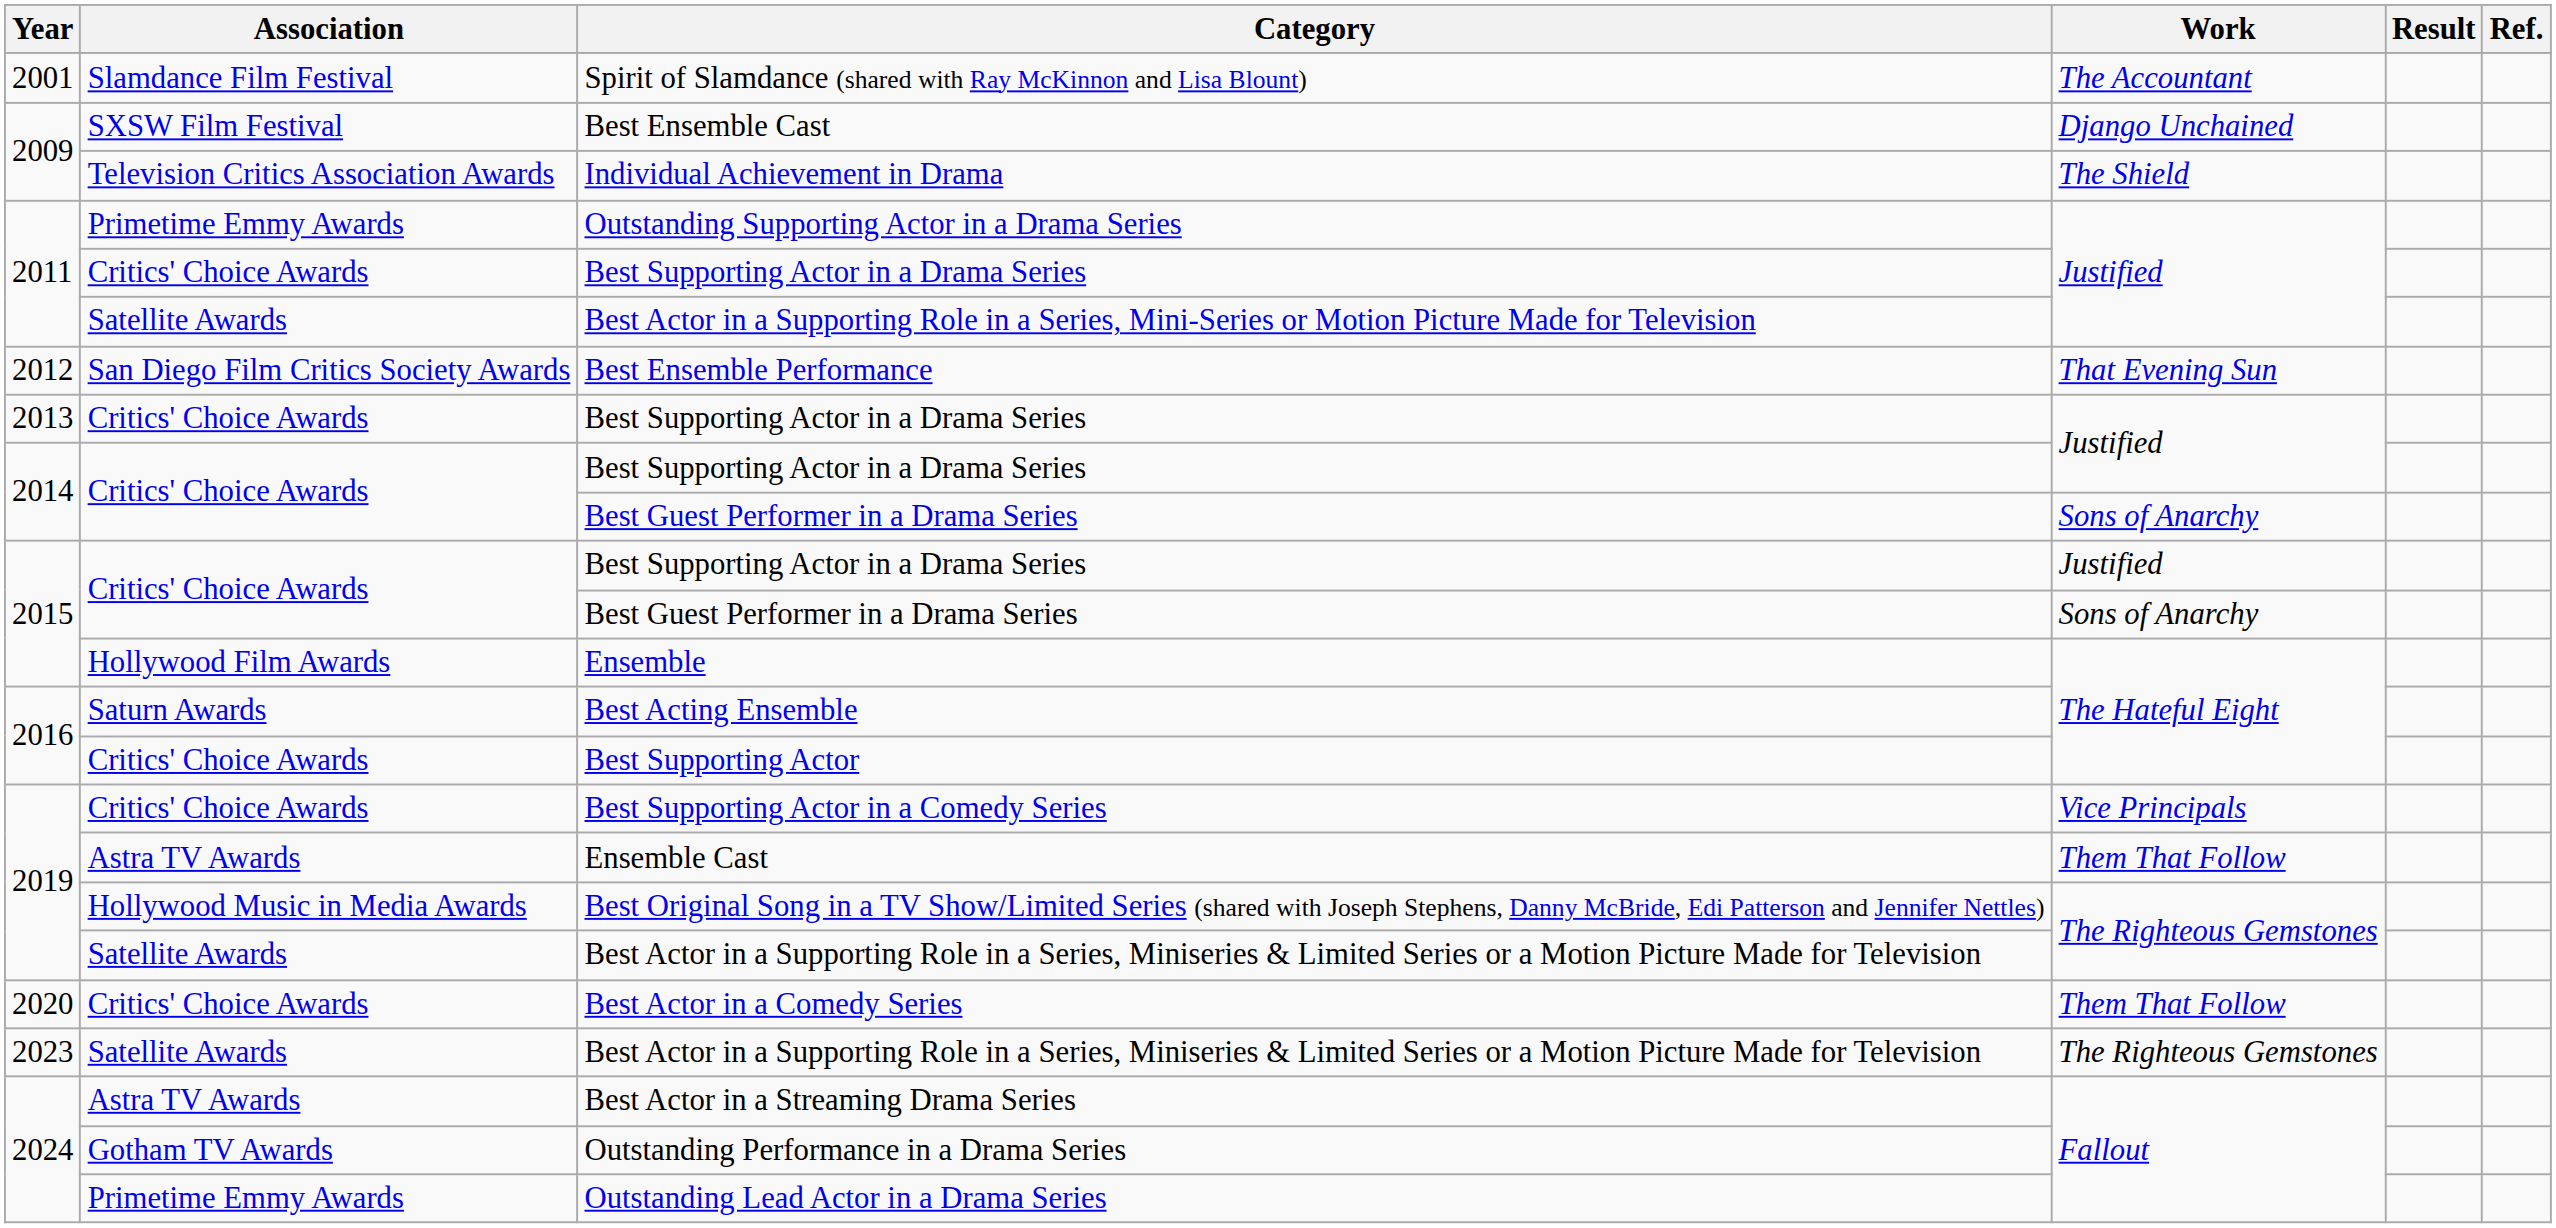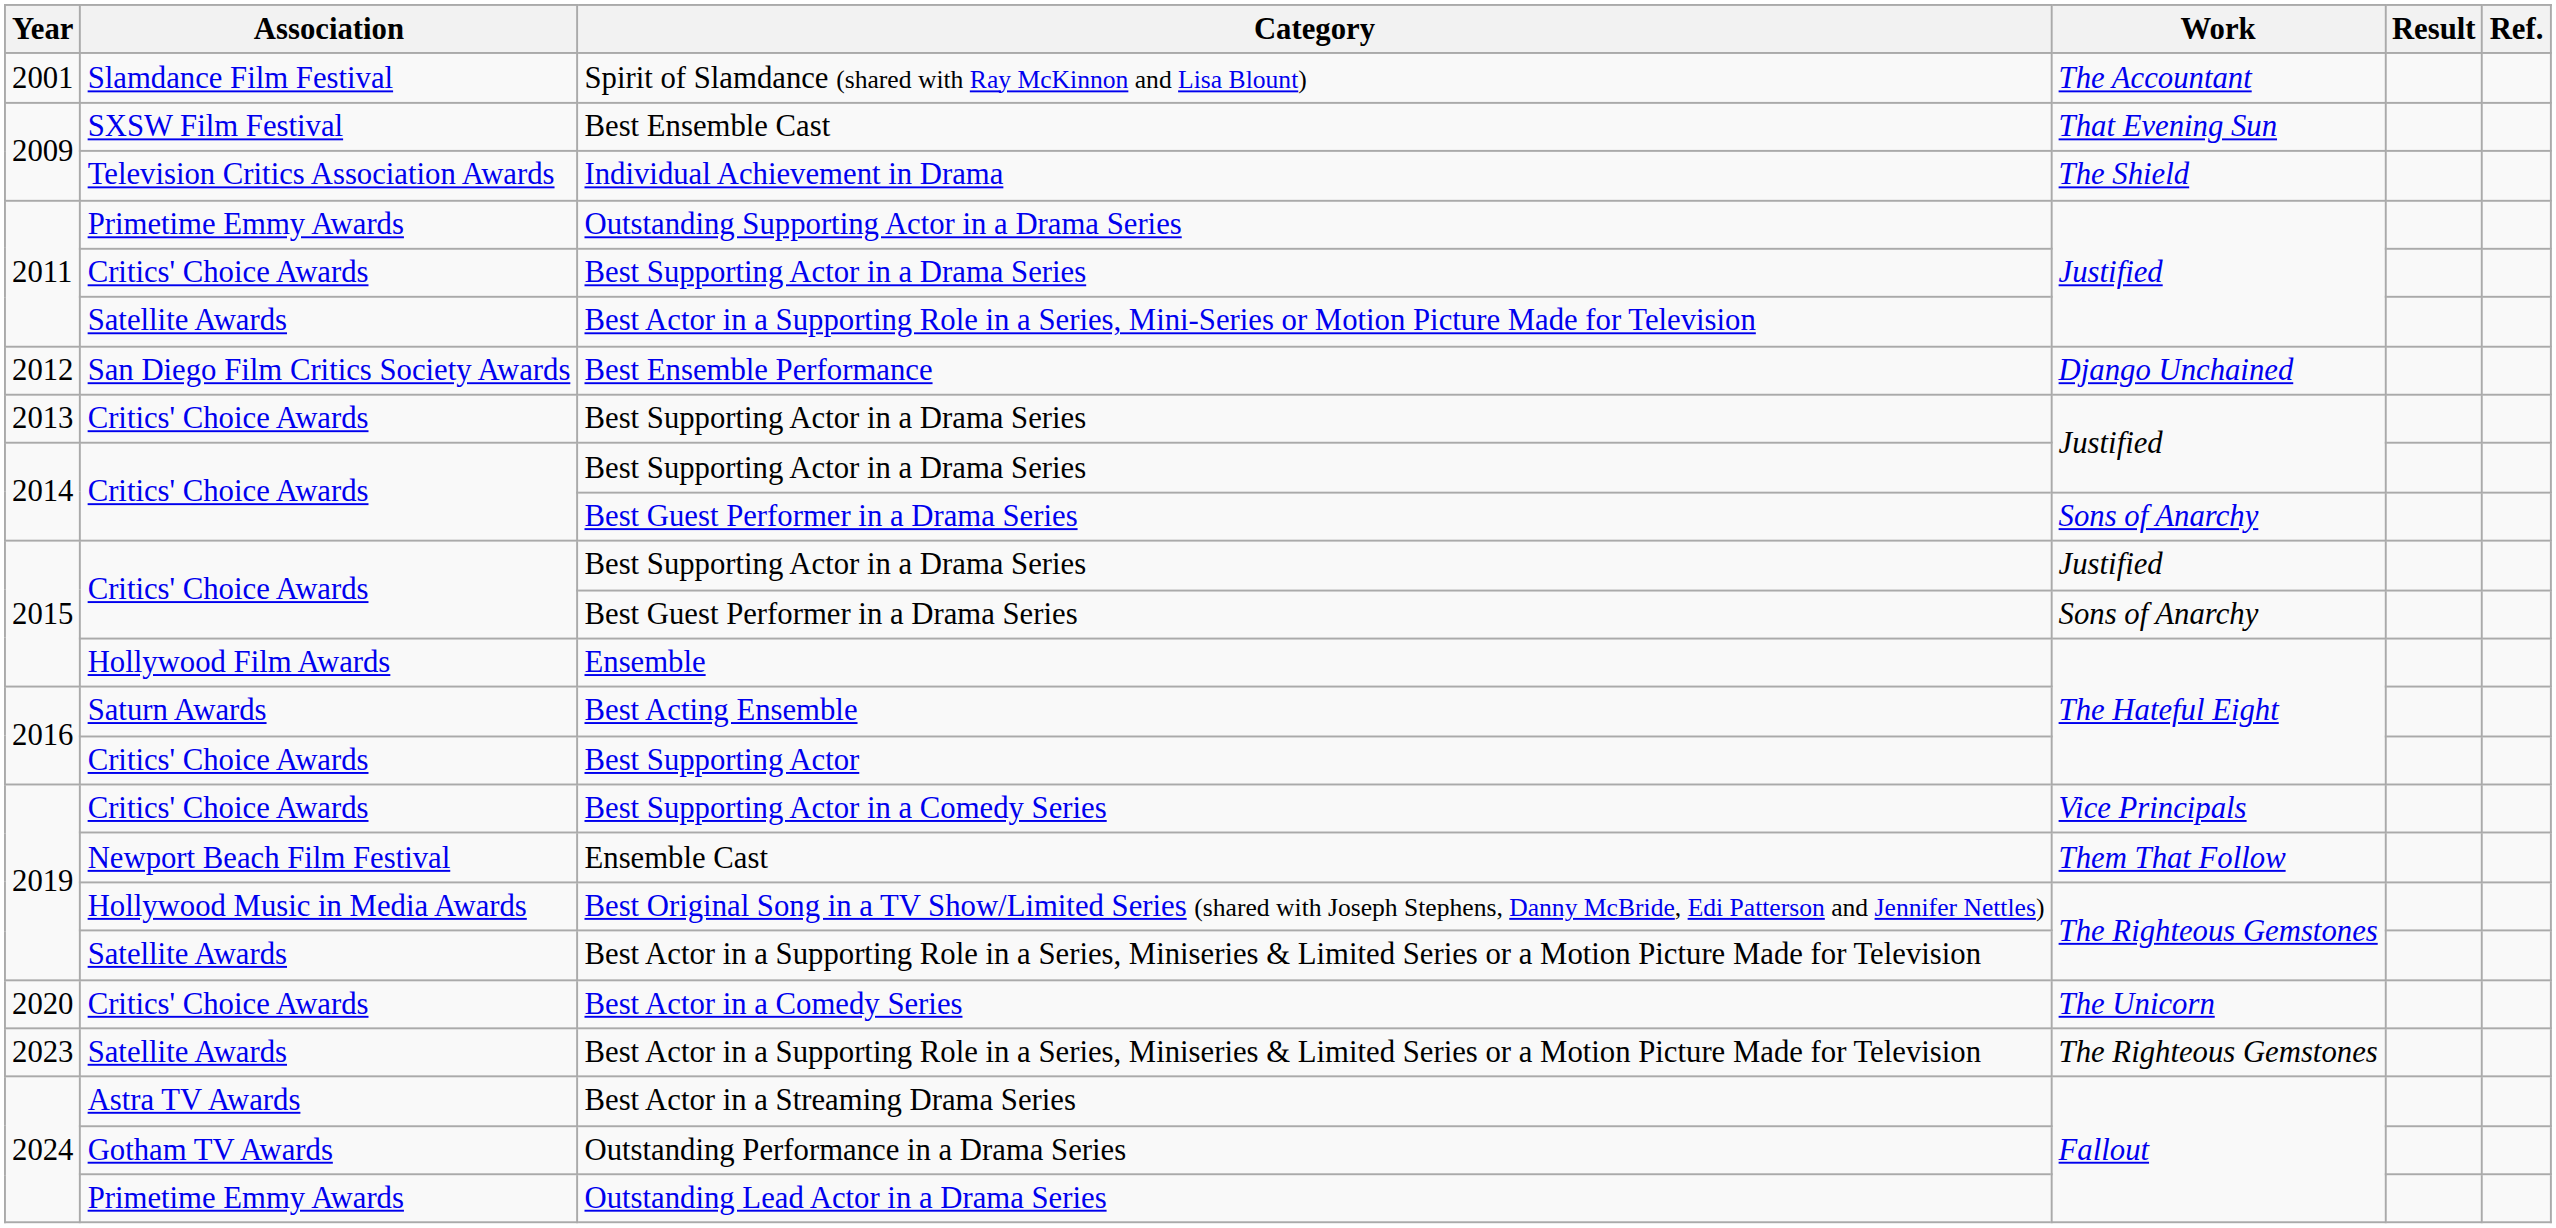 <table class="wikitable unsortable">
 <tr>
 <th>Year</th>
 <th>Association</th>
 <th>Category</th>
 <th>Work</th>
 <th>Result</th>
 <th>Ref.</th>
 </tr>
 <tr>
 <td>2001</td>
 <td><a href='#'>Slamdance Film Festival</a></td>
 <td>Spirit of Slamdance <small>(shared with <a href='#'>Ray McKinnon</a> and <a href='#'>Lisa Blount</a>)</small></td>
 <td><em><a href='#'>The Accountant</a></em></td>
 <td></td>
 <td align="center"></td>
 </tr>
 <tr>
 <td rowspan="2">2009</td>
 <td><a href='#'>SXSW Film Festival</a></td>
 <td>Best Ensemble Cast</td>
-<td><em><a href='#'>Django Unchained</a></em></td>
+<td><em><a href='#'>That Evening Sun</a></em></td>
 <td></td>
 <td align="center"></td>
 </tr>
 <tr>
 <td><a href='#'>Television Critics Association Awards</a></td>
 <td><a href='#'>Individual Achievement in Drama</a></td>
 <td><em><a href='#'>The Shield</a></em></td>
 <td></td>
 <td align="center"></td>
 </tr>
 <tr>
 <td rowspan="3">2011</td>
 <td><a href='#'>Primetime Emmy Awards</a></td>
 <td><a href='#'>Outstanding Supporting Actor in a Drama Series</a></td>
 <td rowspan="3"><em><a href='#'>Justified</a></em></td>
 <td></td>
 <td align="center"></td>
 </tr>
 <tr>
 <td><a href='#'>Critics' Choice Awards</a></td>
 <td><a href='#'>Best Supporting Actor in a Drama Series</a></td>
 <td></td>
 <td align="center"></td>
 </tr>
 <tr>
 <td><a href='#'>Satellite Awards</a></td>
 <td><a href='#'>Best Actor in a Supporting Role in a Series, Mini-Series or Motion Picture Made for Television</a></td>
 <td></td>
 <td align="center"></td>
 </tr>
 <tr>
 <td>2012</td>
 <td><a href='#'>San Diego Film Critics Society Awards</a></td>
 <td><a href='#'>Best Ensemble Performance</a></td>
-<td><em><a href='#'>That Evening Sun</a></em></td>
+<td><em><a href='#'>Django Unchained</a></em></td>
 <td></td>
 <td align="center"></td>
 </tr>
 <tr>
 <td>2013</td>
 <td><a href='#'>Critics' Choice Awards</a></td>
 <td>Best Supporting Actor in a Drama Series</td>
 <td rowspan="2"><em>Justified</em></td>
 <td></td>
 <td align="center"></td>
 </tr>
 <tr>
 <td rowspan="2">2014</td>
 <td rowspan="2"><a href='#'>Critics' Choice Awards</a></td>
 <td>Best Supporting Actor in a Drama Series</td>
 <td></td>
 <td align="center"></td>
 </tr>
 <tr>
 <td><a href='#'>Best Guest Performer in a Drama Series</a></td>
 <td><em><a href='#'>Sons of Anarchy</a></em></td>
 <td></td>
 <td align="center"></td>
 </tr>
 <tr>
 <td rowspan="3">2015</td>
 <td rowspan="2"><a href='#'>Critics' Choice Awards</a></td>
 <td>Best Supporting Actor in a Drama Series</td>
 <td><em>Justified</em></td>
 <td></td>
 <td align="center"></td>
 </tr>
 <tr>
 <td>Best Guest Performer in a Drama Series</td>
 <td><em>Sons of Anarchy</em></td>
 <td></td>
 <td align="center"></td>
 </tr>
 <tr>
 <td><a href='#'>Hollywood Film Awards</a></td>
 <td><a href='#'>Ensemble</a></td>
 <td rowspan="3"><em><a href='#'>The Hateful Eight</a></em></td>
 <td></td>
 <td align="center"></td>
 </tr>
 <tr>
 <td rowspan="2">2016</td>
 <td><a href='#'>Saturn Awards</a></td>
 <td><a href='#'>Best Acting Ensemble</a></td>
 <td></td>
 <td align="center"></td>
 </tr>
 <tr>
 <td><a href='#'>Critics' Choice Awards</a></td>
 <td><a href='#'>Best Supporting Actor</a></td>
 <td></td>
 <td align="center"></td>
 </tr>
 <tr>
 <td rowspan="4">2019</td>
 <td><a href='#'>Critics' Choice Awards</a></td>
 <td><a href='#'>Best Supporting Actor in a Comedy Series</a></td>
 <td><em><a href='#'>Vice Principals</a></em></td>
 <td></td>
 <td align="center"></td>
 </tr>
 <tr>
-<td><a href='#'>Astra TV Awards</a></td>
+<td><a href='#'>Newport Beach Film Festival</a></td>
 <td>Ensemble Cast</td>
 <td><em><a href='#'>Them That Follow</a></em></td>
 <td></td>
 <td align="center"></td>
 </tr>
 <tr>
 <td><a href='#'>Hollywood Music in Media Awards</a></td>
 <td><a href='#'>Best Original Song in a TV Show/Limited Series</a> <small>(shared with Joseph Stephens, <a href='#'>Danny McBride</a>, <a href='#'>Edi Patterson</a> and <a href='#'>Jennifer Nettles</a>)</small></td>
 <td rowspan="2"><em><a href='#'>The Righteous Gemstones</a></em></td>
 <td></td>
 <td align="center"></td>
 </tr>
 <tr>
 <td><a href='#'>Satellite Awards</a></td>
 <td>Best Actor in a Supporting Role in a Series, Miniseries & Limited Series or a Motion Picture Made for Television</td>
 <td></td>
 <td align="center"></td>
 </tr>
 <tr>
 <td>2020</td>
 <td><a href='#'>Critics' Choice Awards</a></td>
 <td><a href='#'>Best Actor in a Comedy Series</a></td>
-<td><em><a href='#'>Them That Follow</a></em></td>
+<td><em><a href='#'>The Unicorn</a></em></td>
 <td></td>
 <td align="center"></td>
 </tr>
 <tr>
 <td>2023</td>
 <td><a href='#'>Satellite Awards</a></td>
 <td>Best Actor in a Supporting Role in a Series, Miniseries & Limited Series or a Motion Picture Made for Television</td>
 <td><em>The Righteous Gemstones</em></td>
 <td></td>
 <td align="center"></td>
 </tr>
 <tr>
 <td rowspan="3">2024</td>
 <td><a href='#'>Astra TV Awards</a></td>
 <td>Best Actor in a Streaming Drama Series</td>
 <td rowspan="3"><em><a href='#'>Fallout</a></em></td>
 <td></td>
 <td align="center"></td>
 </tr>
 <tr>
 <td><a href='#'>Gotham TV Awards</a></td>
 <td>Outstanding Performance in a Drama Series</td>
 <td></td>
 <td align="center"></td>
 </tr>
 <tr>
 <td><a href='#'>Primetime Emmy Awards</a></td>
 <td><a href='#'>Outstanding Lead Actor in a Drama Series</a></td>
 <td></td>
 <td align="center"></td>
 </tr>
 </table>
